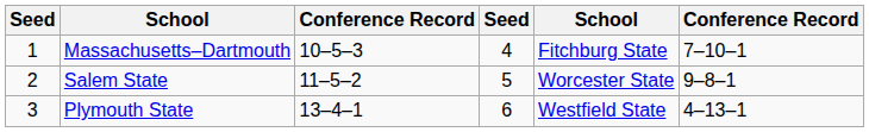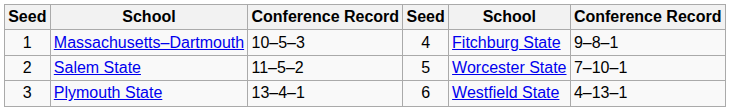 <table class="wikitable">
 <tr>
 <th>Seed</th>
 <th>School</th>
 <th>Conference Record</th>
 <th>Seed</th>
 <th>School</th>
 <th>Conference Record</th>
 </tr>
 <tr>
 <td align=center>1</td>
 <td><a href='#'>Massachusetts–Dartmouth</a></td>
 <td>10–5–3</td>
 <td align=center>4</td>
 <td><a href='#'>Fitchburg State</a></td>
-<td>7–10–1</td>
+<td>9–8–1</td>
 </tr>
 <tr>
 <td align=center>2</td>
 <td><a href='#'>Salem State</a></td>
 <td>11–5–2</td>
 <td align=center>5</td>
 <td><a href='#'>Worcester State</a></td>
-<td>9–8–1</td>
+<td>7–10–1</td>
 </tr>
 <tr>
 <td align=center>3</td>
 <td><a href='#'>Plymouth State</a></td>
 <td>13–4–1</td>
 <td align=center>6</td>
 <td><a href='#'>Westfield State</a></td>
 <td>4–13–1</td>
 </tr>
 <tr>
 </tr>
 </table>
